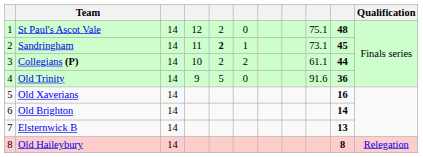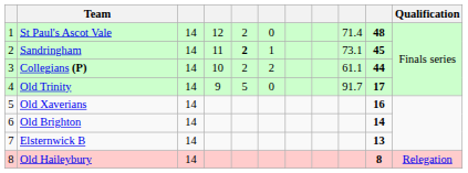 <table class="wikitable" style="text-align:center; margin-bottom:0">
 <tr>
 <th style="width:10px"></th>
 <th style="width:35%;">Team</th>
 <th style="width:30px;"></th>
 <th style="width:30px;"></th>
 <th style="width:30px;"></th>
 <th style="width:30px;"></th>
 <th style="width:30px;"></th>
 <th style="width:30px;"></th>
 <th style="width:30px;"></th>
 <th style="width:30px;"></th>
 <th>Qualification</th>
 </tr>
 <tr style="background:#ccffcc;">
 <td>1</td>
 <td style="text-align:left;"><a href='#'>St Paul's Ascot Vale</a></td>
 <td>14</td>
 <td>12</td>
 <td>2</td>
 <td>0</td>
 <td></td>
 <td></td>
-<td>75.1</td>
+<td>71.4</td>
 <td><strong>48</strong></td>
 <td rowspan=4>Finals series</td>
 </tr>
 <tr style="background:#ccffcc;">
 <td>2</td>
 <td style="text-align:left;"><a href='#'>Sandringham</a></td>
 <td>14</td>
 <td>11</td>
 <td><strong>2</strong></td>
 <td>1</td>
 <td></td>
 <td></td>
 <td>73.1</td>
 <td><strong>45</strong></td>
 </tr>
 <tr style="background:#ccffcc;">
 <td>3</td>
 <td style="text-align:left;"><a href='#'>Collegians</a> <strong>(P)</strong></td>
 <td>14</td>
 <td>10</td>
 <td>2</td>
 <td>2</td>
 <td></td>
 <td></td>
 <td>61.1</td>
 <td><strong>44</strong></td>
 </tr>
 <tr style="background:#ccffcc;">
 <td>4</td>
 <td style="text-align:left;"><a href='#'>Old Trinity</a></td>
 <td>14</td>
 <td>9</td>
 <td>5</td>
 <td>0</td>
 <td></td>
 <td></td>
-<td>91.6</td>
-<td><strong>36</strong></td>
+<td>91.7</td>
+<td><strong>17</strong></td>
 </tr>
 <tr>
 <td>5</td>
 <td style="text-align:left;"><a href='#'>Old Xaverians</a></td>
 <td>14</td>
 <td></td>
 <td></td>
 <td></td>
 <td></td>
 <td></td>
 <td></td>
 <td><strong>16</strong></td>
 </tr>
 <tr>
 <td>6</td>
 <td style="text-align:left;"><a href='#'>Old Brighton</a></td>
 <td>14</td>
 <td></td>
 <td></td>
 <td></td>
 <td></td>
 <td></td>
 <td></td>
 <td><strong>14</strong></td>
 </tr>
 <tr>
 <td>7</td>
 <td style="text-align:left;"><a href='#'>Elsternwick B</a></td>
 <td>14</td>
 <td></td>
 <td></td>
 <td></td>
 <td></td>
 <td></td>
 <td></td>
 <td><strong>13</strong></td>
 </tr>
 <tr style="background:#FFCCCC;">
 <td>8</td>
 <td style="text-align:left;"><a href='#'>Old Haileybury</a></td>
 <td>14</td>
 <td></td>
 <td></td>
 <td></td>
 <td></td>
 <td></td>
 <td></td>
 <td><strong>8</strong></td>
 <td><a href='#'>Relegation</a></td>
 </tr>
 </table>
